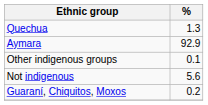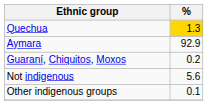 <table class="wikitable" border="1" style="width:25%;" border="1">
 <tr bgcolor=#EFEFEF>
 <th><strong>Ethnic group</strong></th>
 <th><strong>%</strong></th>
 </tr>
 <tr>
 <td><a href='#'>Quechua</a></td>
-<td align="right">1.3</td>
+<td align="right" style="background: gold;">1.3</td>
 </tr>
 <tr>
 <td><a href='#'>Aymara</a></td>
 <td align="right">92.9</td>
 </tr>
 <tr>
-<td>Other indigenous groups</td>
-<td align="right">0.1</td>
+<td><a href='#'>Guaraní</a>, <a href='#'>Chiquitos</a>, <a href='#'>Moxos</a></td>
+<td align="right">0.2</td>
 </tr>
 <tr>
 <td>Not <a href='#'>indigenous</a></td>
 <td align="right">5.6</td>
 </tr>
 <tr>
-<td><a href='#'>Guaraní</a>, <a href='#'>Chiquitos</a>, <a href='#'>Moxos</a></td>
-<td align="right">0.2</td>
+<td>Other indigenous groups</td>
+<td align="right">0.1</td>
 </tr>
 <tr>
 </tr>
 </table>
